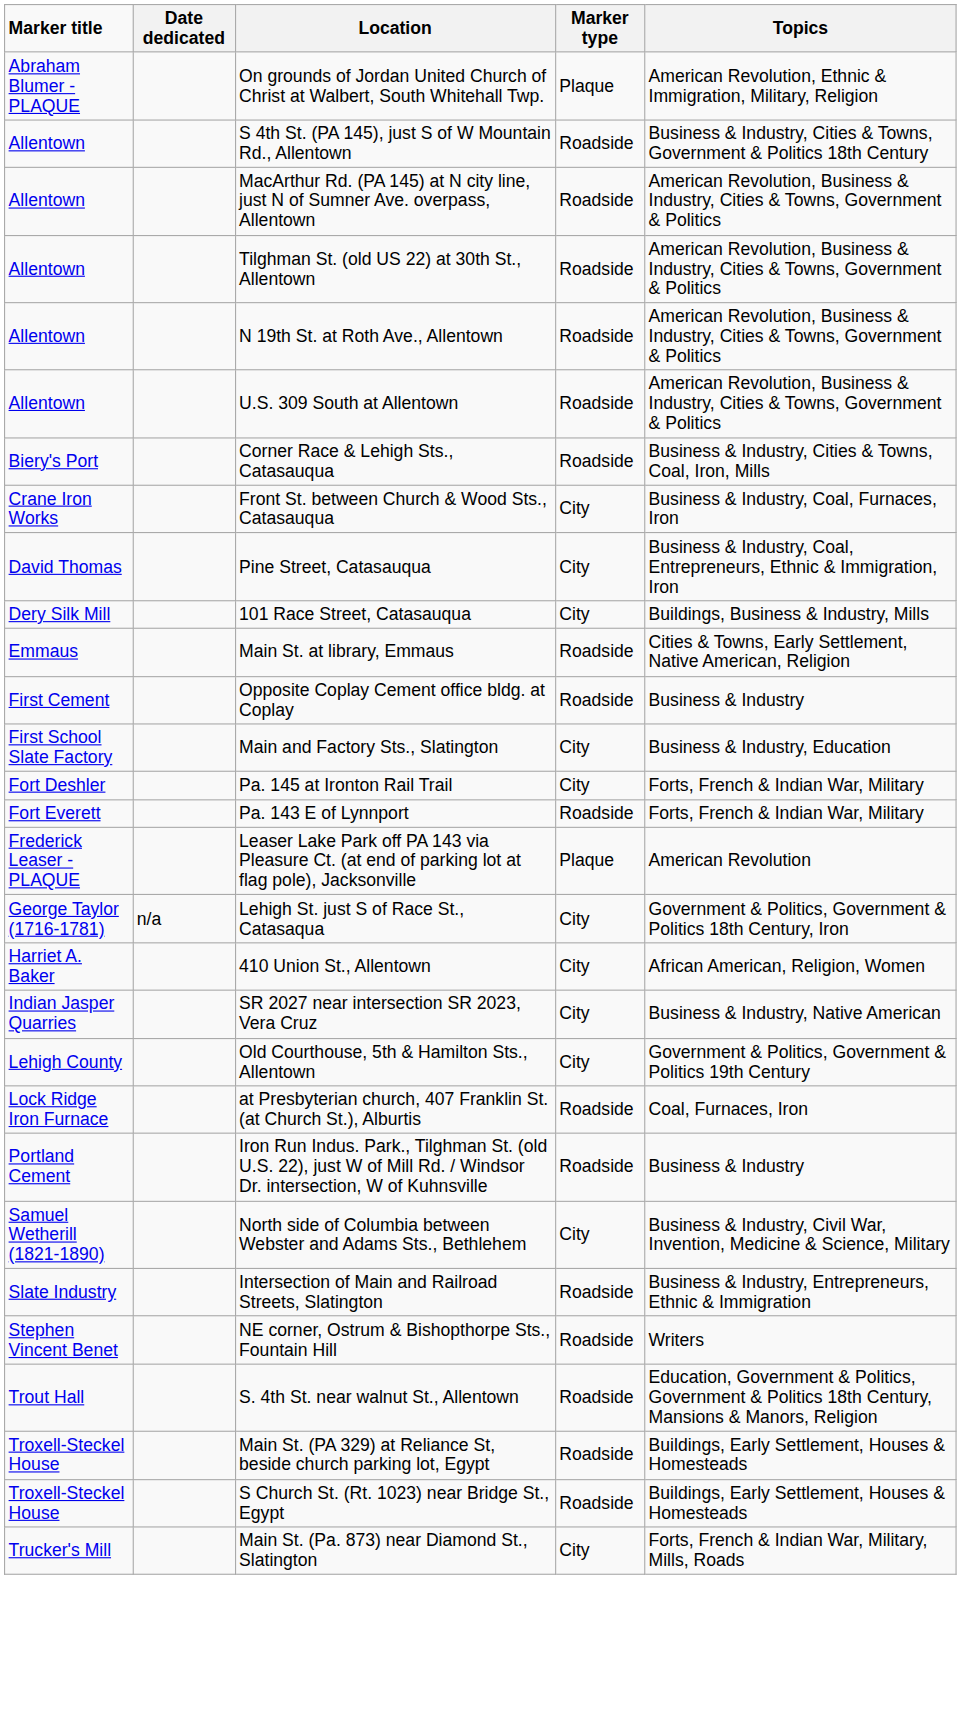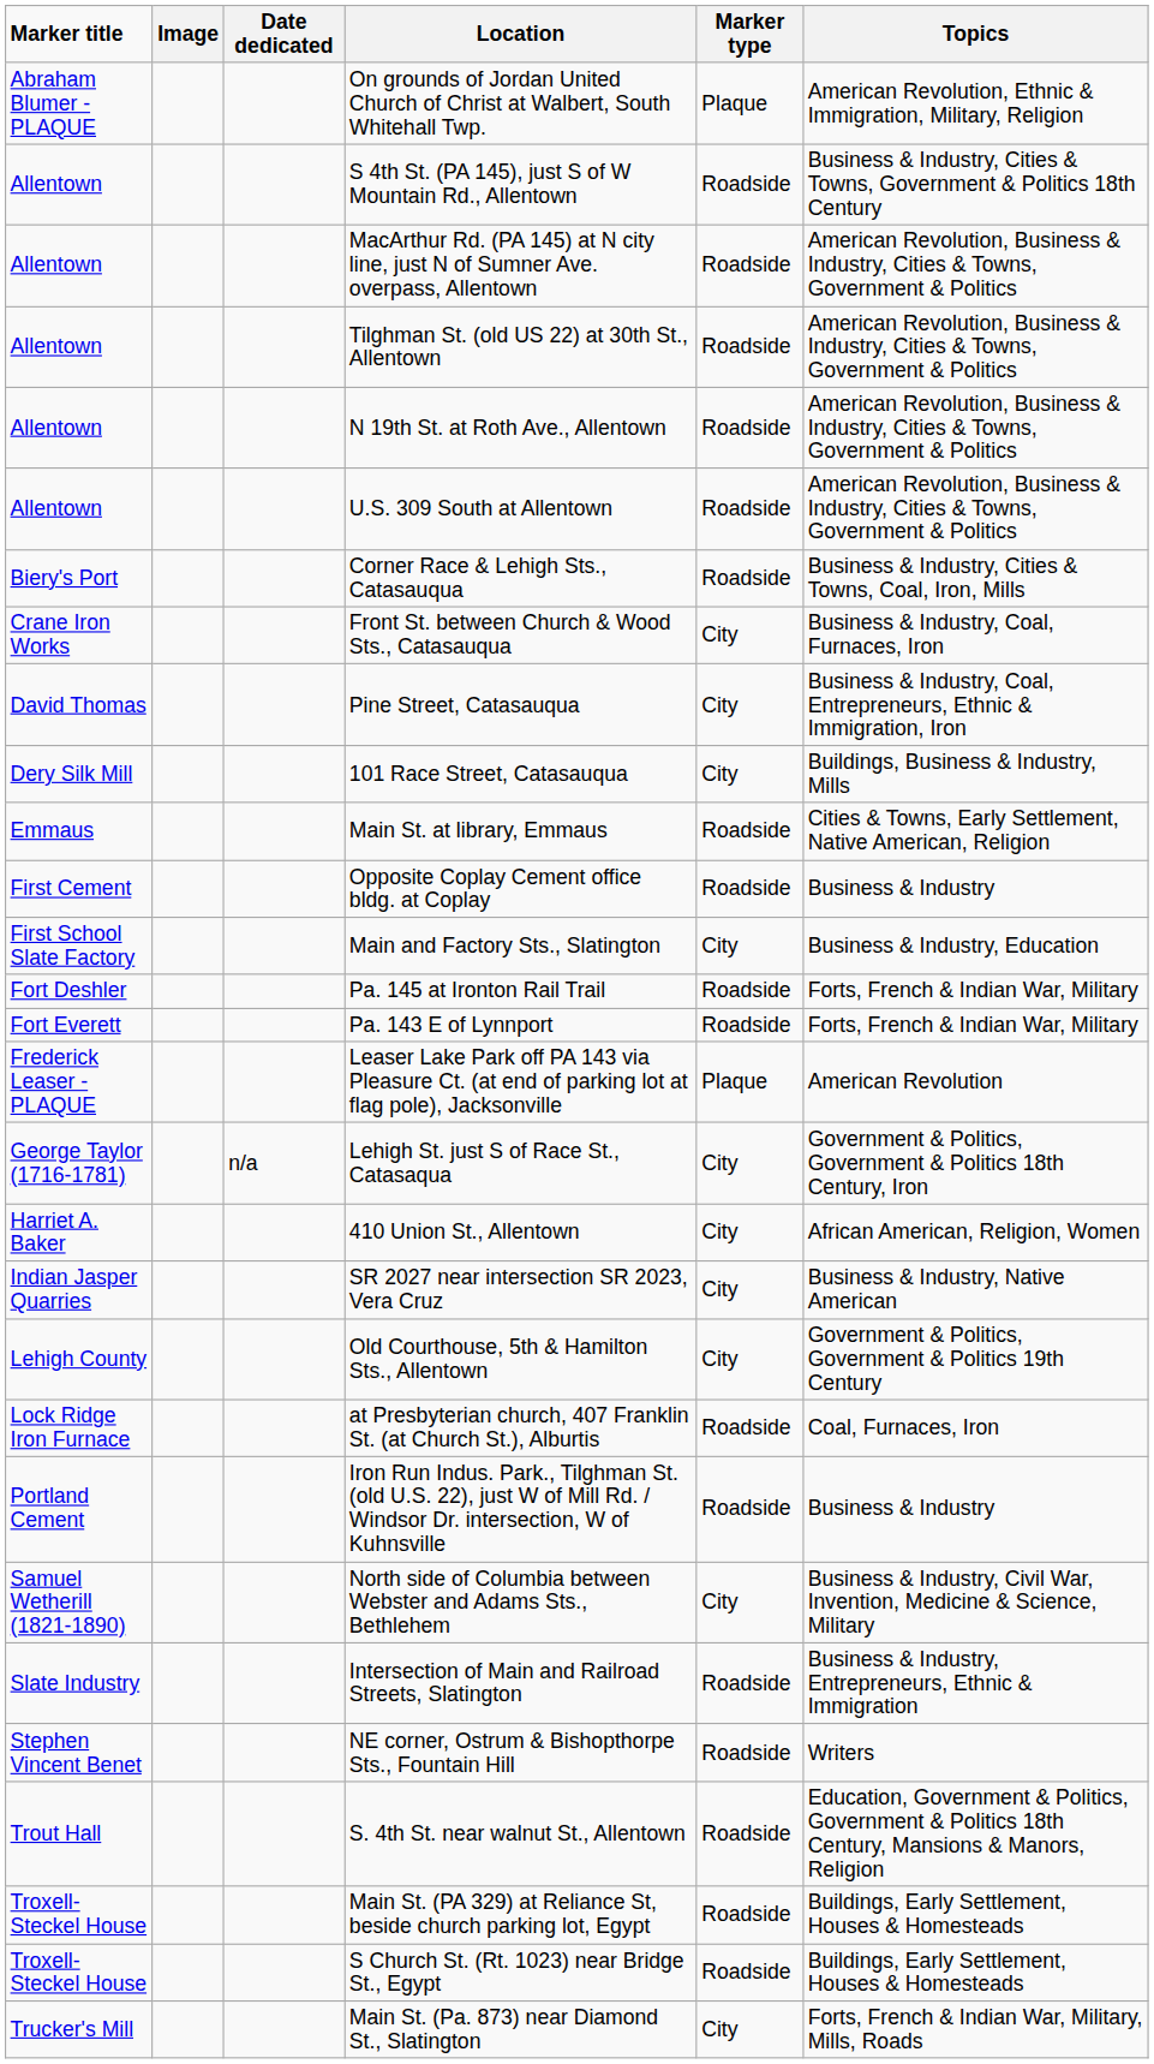 <table class="wikitable sortable" style="width:98%">
 <tr>
 <td><strong>Marker title</strong></td>
+<th class="unsortable"><strong>Image</strong></th>
 <th><strong>Date dedicated</strong></th>
 <th><strong>Location</strong></th>
 <th><strong>Marker type</strong></th>
 <th><strong>Topics</strong></th>
 </tr>
 <tr ->
 <td><a href='#'>Abraham Blumer - PLAQUE</a></td>
 <td></td>
+<td></td>
 <td>On grounds of Jordan United Church of Christ at Walbert, South Whitehall Twp.<br><small></small></td>
 <td>Plaque</td>
 <td>American Revolution, Ethnic & Immigration, Military, Religion</td>
 </tr>
 <tr ->
 <td><a href='#'>Allentown</a></td>
+<td></td>
 <td></td>
 <td>S 4th St. (PA 145), just S of W Mountain Rd., Allentown<br><small></small></td>
 <td>Roadside</td>
 <td>Business & Industry, Cities & Towns, Government & Politics 18th Century</td>
 </tr>
 <tr ->
 <td><a href='#'>Allentown</a></td>
 <td></td>
+<td></td>
 <td>MacArthur Rd. (PA 145) at N city line, just N of Sumner Ave. overpass, Allentown<br></td>
 <td>Roadside</td>
 <td>American Revolution, Business & Industry, Cities & Towns, Government & Politics</td>
 </tr>
 <tr ->
 <td><a href='#'>Allentown</a></td>
+<td></td>
 <td></td>
 <td>Tilghman St. (old US 22) at 30th St., Allentown<br><small></small></td>
 <td>Roadside</td>
 <td>American Revolution, Business & Industry, Cities & Towns, Government & Politics</td>
 </tr>
 <tr ->
 <td><a href='#'>Allentown</a></td>
 <td></td>
+<td></td>
 <td>N 19th St. at Roth Ave., Allentown<br></td>
 <td>Roadside</td>
 <td>American Revolution, Business & Industry, Cities & Towns, Government & Politics</td>
 </tr>
 <tr ->
 <td><a href='#'>Allentown</a></td>
+<td></td>
 <td></td>
 <td>U.S. 309 South at Allentown<br></td>
 <td>Roadside</td>
 <td>American Revolution, Business & Industry, Cities & Towns, Government & Politics</td>
 </tr>
 <tr ->
 <td><a href='#'>Biery's Port</a></td>
 <td></td>
+<td></td>
 <td>Corner Race & Lehigh Sts., Catasauqua<br></td>
 <td>Roadside</td>
 <td>Business & Industry, Cities & Towns, Coal, Iron, Mills</td>
 </tr>
 <tr ->
 <td><a href='#'>Crane Iron Works</a></td>
+<td></td>
 <td></td>
 <td>Front St. between Church & Wood Sts., Catasauqua<br><small></small></td>
 <td>City</td>
 <td>Business & Industry, Coal, Furnaces, Iron</td>
 </tr>
 <tr ->
 <td><a href='#'>David Thomas</a></td>
 <td></td>
+<td></td>
 <td>Pine Street, Catasauqua<br><small></small></td>
 <td>City</td>
 <td>Business & Industry, Coal, Entrepreneurs, Ethnic & Immigration, Iron</td>
 </tr>
 <tr ->
 <td><a href='#'>Dery Silk Mill</a></td>
+<td></td>
 <td></td>
 <td>101 Race Street, Catasauqua<br><small></small></td>
 <td>City</td>
 <td>Buildings, Business & Industry, Mills</td>
 </tr>
 <tr ->
 <td><a href='#'>Emmaus</a></td>
 <td></td>
+<td></td>
 <td>Main St. at library, Emmaus<br><small></small></td>
 <td>Roadside</td>
 <td>Cities & Towns, Early Settlement, Native American, Religion</td>
 </tr>
 <tr ->
 <td><a href='#'>First Cement</a></td>
+<td></td>
 <td></td>
 <td>Opposite Coplay Cement office bldg. at Coplay<br><small></small></td>
 <td>Roadside</td>
 <td>Business & Industry</td>
 </tr>
 <tr ->
 <td><a href='#'>First School Slate Factory</a></td>
 <td></td>
+<td></td>
 <td>Main and Factory Sts., Slatington<br><small></small></td>
 <td>City</td>
 <td>Business & Industry, Education</td>
 </tr>
 <tr ->
 <td><a href='#'>Fort Deshler</a></td>
 <td></td>
+<td></td>
 <td>Pa. 145 at Ironton Rail Trail<br><small></small></td>
-<td>City</td>
+<td>Roadside</td>
 <td>Forts, French & Indian War, Military</td>
 </tr>
 <tr ->
 <td><a href='#'>Fort Everett</a></td>
+<td></td>
 <td></td>
 <td>Pa. 143 E of Lynnport<br><small></small></td>
 <td>Roadside</td>
 <td>Forts, French & Indian War, Military</td>
 </tr>
 <tr ->
 <td><a href='#'>Frederick Leaser - PLAQUE</a></td>
 <td></td>
+<td></td>
 <td>Leaser Lake Park off PA 143 via Pleasure Ct. (at end of parking lot at flag pole), Jacksonville<br><small></small></td>
 <td>Plaque</td>
 <td>American Revolution</td>
 </tr>
 <tr ->
 <td><a href='#'>George Taylor (1716-1781)</a></td>
+<td></td>
 <td>n/a</td>
 <td>Lehigh St. just S of Race St., Catasaqua<br><small></small></td>
 <td>City</td>
 <td>Government & Politics, Government & Politics 18th Century, Iron</td>
 </tr>
 <tr ->
 <td><a href='#'>Harriet A. Baker</a></td>
 <td></td>
+<td></td>
 <td>410 Union St., Allentown<br><small></small></td>
 <td>City</td>
 <td>African American, Religion, Women</td>
 </tr>
 <tr ->
 <td><a href='#'>Indian Jasper Quarries</a></td>
+<td></td>
 <td></td>
 <td>SR 2027 near intersection SR 2023, Vera Cruz<br><small></small></td>
 <td>City</td>
 <td>Business & Industry, Native American</td>
 </tr>
 <tr ->
 <td><a href='#'>Lehigh County</a></td>
 <td></td>
+<td></td>
 <td>Old Courthouse, 5th & Hamilton Sts., Allentown<br><small></small></td>
 <td>City</td>
 <td>Government & Politics, Government & Politics 19th Century</td>
 </tr>
 <tr ->
 <td><a href='#'>Lock Ridge Iron Furnace</a></td>
+<td></td>
 <td></td>
 <td>at Presbyterian church, 407 Franklin St. (at Church St.), Alburtis<br><small></small></td>
 <td>Roadside</td>
 <td>Coal, Furnaces, Iron</td>
 </tr>
 <tr ->
 <td><a href='#'>Portland Cement</a></td>
 <td></td>
+<td></td>
 <td>Iron Run Indus. Park., Tilghman St. (old U.S. 22), just W of Mill Rd. / Windsor Dr. intersection, W of Kuhnsville<br><small></small></td>
 <td>Roadside</td>
 <td>Business & Industry</td>
 </tr>
 <tr ->
 <td><a href='#'>Samuel Wetherill (1821-1890)</a></td>
+<td></td>
 <td></td>
 <td>North side of Columbia between Webster and Adams Sts., Bethlehem<br><small></small></td>
 <td>City</td>
 <td>Business & Industry, Civil War, Invention, Medicine & Science, Military</td>
 </tr>
 <tr ->
 <td><a href='#'>Slate Industry</a></td>
 <td></td>
+<td></td>
 <td>Intersection of Main and Railroad Streets, Slatington<br><small></small></td>
 <td>Roadside</td>
 <td>Business & Industry, Entrepreneurs, Ethnic & Immigration</td>
 </tr>
 <tr ->
 <td><a href='#'>Stephen Vincent Benet</a></td>
+<td></td>
 <td></td>
 <td>NE corner, Ostrum & Bishopthorpe Sts., Fountain Hill<br><small></small></td>
 <td>Roadside</td>
 <td>Writers</td>
 </tr>
 <tr ->
 <td><a href='#'>Trout Hall</a></td>
 <td></td>
+<td></td>
 <td>S. 4th St. near walnut St., Allentown<br><small></small></td>
 <td>Roadside</td>
 <td>Education, Government & Politics, Government & Politics 18th Century, Mansions & Manors, Religion</td>
 </tr>
 <tr ->
 <td><a href='#'>Troxell-Steckel House</a></td>
+<td></td>
 <td></td>
 <td>Main St. (PA 329) at Reliance St, beside church parking lot, Egypt<br><small></small></td>
 <td>Roadside</td>
 <td>Buildings, Early Settlement, Houses & Homesteads</td>
 </tr>
 <tr ->
 <td><a href='#'>Troxell-Steckel House</a></td>
 <td></td>
+<td></td>
 <td>S Church St. (Rt. 1023) near Bridge St., Egypt<br><small></small></td>
 <td>Roadside</td>
 <td>Buildings, Early Settlement, Houses & Homesteads</td>
 </tr>
 <tr ->
 <td><a href='#'>Trucker's Mill</a></td>
 <td></td>
+<td></td>
 <td>Main St. (Pa. 873) near Diamond St., Slatington<br><small></small></td>
 <td>City</td>
 <td>Forts, French & Indian War, Military, Mills, Roads</td>
 </tr>
 </table>
